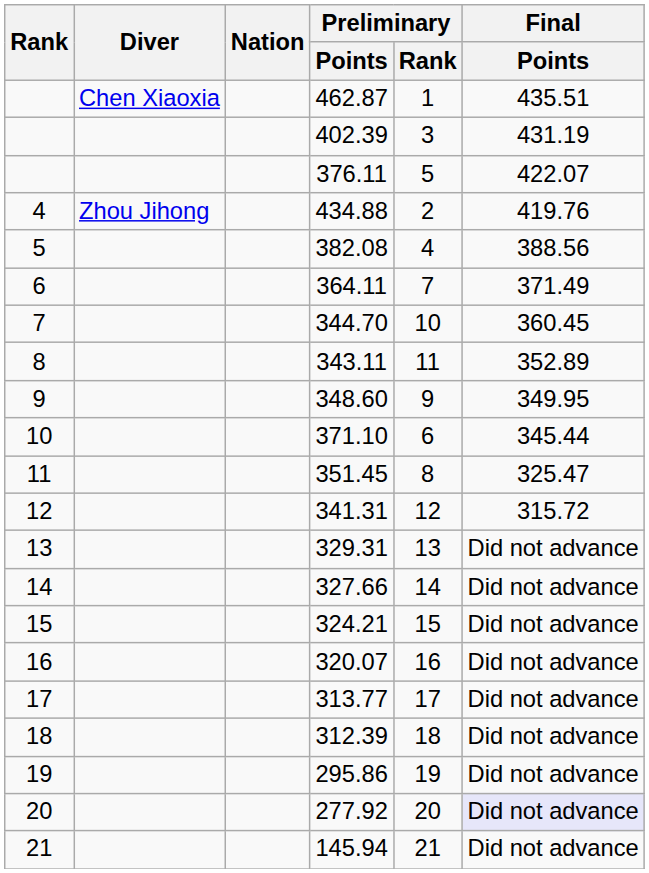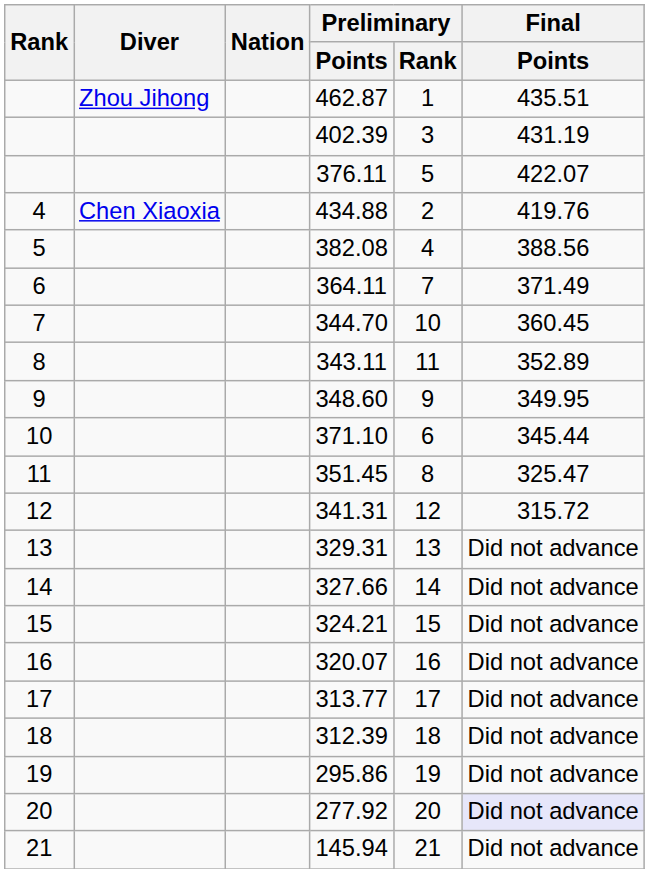 <table class="wikitable sortable" style="text-align:center;">
 <tr>
 <th rowspan=2>Rank</th>
 <th rowspan=2>Diver</th>
 <th rowspan=2>Nation</th>
 <th colspan=2>Preliminary</th>
 <th>Final</th>
 </tr>
 <tr>
 <th>Points</th>
 <th>Rank</th>
 <th>Points</th>
 </tr>
 <tr>
 <td></td>
-<td align=left><a href='#'>Chen Xiaoxia</a></td>
+<td align=left><a href='#'>Zhou Jihong</a></td>
 <td align=left></td>
 <td>462.87</td>
 <td>1</td>
 <td>435.51</td>
 </tr>
 <tr>
 <td></td>
 <td align=left></td>
 <td align=left></td>
 <td>402.39</td>
 <td>3</td>
 <td>431.19</td>
 </tr>
 <tr>
 <td></td>
 <td align=left></td>
 <td align=left></td>
 <td>376.11</td>
 <td>5</td>
 <td>422.07</td>
 </tr>
 <tr>
 <td>4</td>
-<td align=left><a href='#'>Zhou Jihong</a></td>
+<td align=left><a href='#'>Chen Xiaoxia</a></td>
 <td align=left></td>
 <td>434.88</td>
 <td>2</td>
 <td>419.76</td>
 </tr>
 <tr>
 <td>5</td>
 <td align=left></td>
 <td align=left></td>
 <td>382.08</td>
 <td>4</td>
 <td>388.56</td>
 </tr>
 <tr>
 <td>6</td>
 <td align=left></td>
 <td align=left></td>
 <td>364.11</td>
 <td>7</td>
 <td>371.49</td>
 </tr>
 <tr>
 <td>7</td>
 <td align=left></td>
 <td align=left></td>
 <td>344.70</td>
 <td>10</td>
 <td>360.45</td>
 </tr>
 <tr>
 <td>8</td>
 <td align=left></td>
 <td align=left></td>
 <td>343.11</td>
 <td>11</td>
 <td>352.89</td>
 </tr>
 <tr>
 <td>9</td>
 <td align=left></td>
 <td align=left></td>
 <td>348.60</td>
 <td>9</td>
 <td>349.95</td>
 </tr>
 <tr>
 <td>10</td>
 <td align=left></td>
 <td align=left></td>
 <td>371.10</td>
 <td>6</td>
 <td>345.44</td>
 </tr>
 <tr>
 <td>11</td>
 <td align=left></td>
 <td align=left></td>
 <td>351.45</td>
 <td>8</td>
 <td>325.47</td>
 </tr>
 <tr>
 <td>12</td>
 <td align=left></td>
 <td align=left></td>
 <td>341.31</td>
 <td>12</td>
 <td>315.72</td>
 </tr>
 <tr>
 <td>13</td>
 <td align=left></td>
 <td align=left></td>
 <td>329.31</td>
 <td>13</td>
 <td>Did not advance</td>
 </tr>
 <tr>
 <td>14</td>
 <td align=left></td>
 <td align=left></td>
 <td>327.66</td>
 <td>14</td>
 <td>Did not advance</td>
 </tr>
 <tr>
 <td>15</td>
 <td align=left></td>
 <td align=left></td>
 <td>324.21</td>
 <td>15</td>
 <td>Did not advance</td>
 </tr>
 <tr>
 <td>16</td>
 <td align=left></td>
 <td align=left></td>
 <td>320.07</td>
 <td>16</td>
 <td>Did not advance</td>
 </tr>
 <tr>
 <td>17</td>
 <td align=left></td>
 <td align=left></td>
 <td>313.77</td>
 <td>17</td>
 <td>Did not advance</td>
 </tr>
 <tr>
 <td>18</td>
 <td align=left></td>
 <td align=left></td>
 <td>312.39</td>
 <td>18</td>
 <td>Did not advance</td>
 </tr>
 <tr>
 <td>19</td>
 <td align=left></td>
 <td align=left></td>
 <td>295.86</td>
 <td>19</td>
 <td>Did not advance</td>
 </tr>
 <tr>
 <td>20</td>
 <td align=left></td>
 <td align=left></td>
 <td>277.92</td>
 <td>20</td>
 <td style="background: lavender;">Did not advance</td>
 </tr>
 <tr>
 <td>21</td>
 <td align=left></td>
 <td align=left></td>
 <td>145.94</td>
 <td>21</td>
 <td>Did not advance</td>
 </tr>
 </table>
